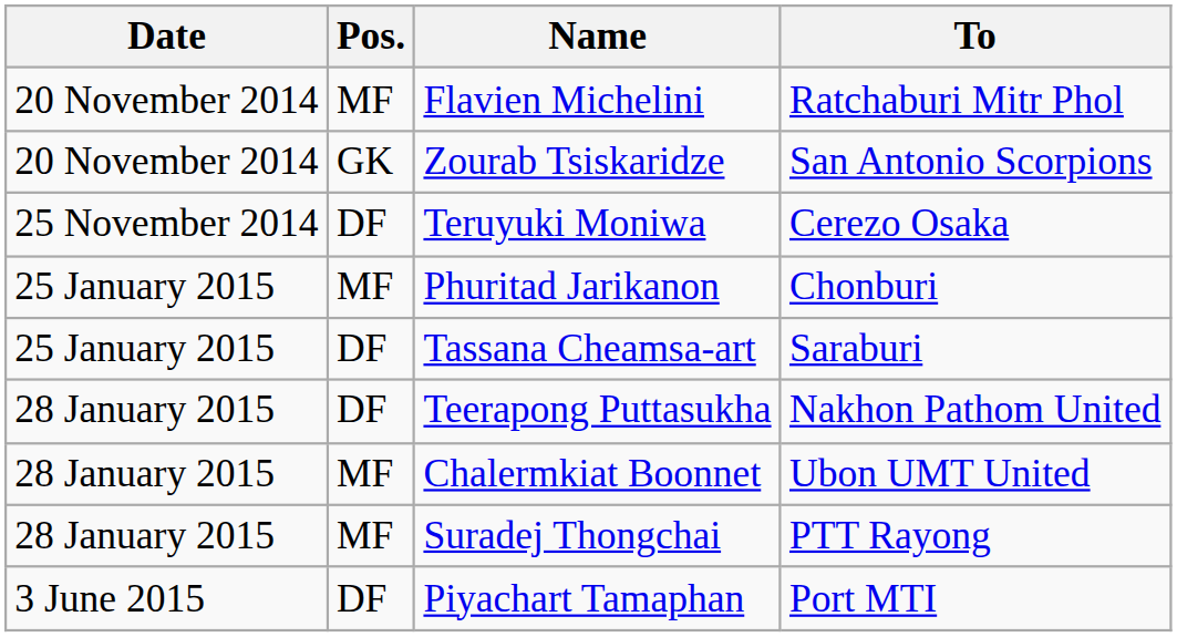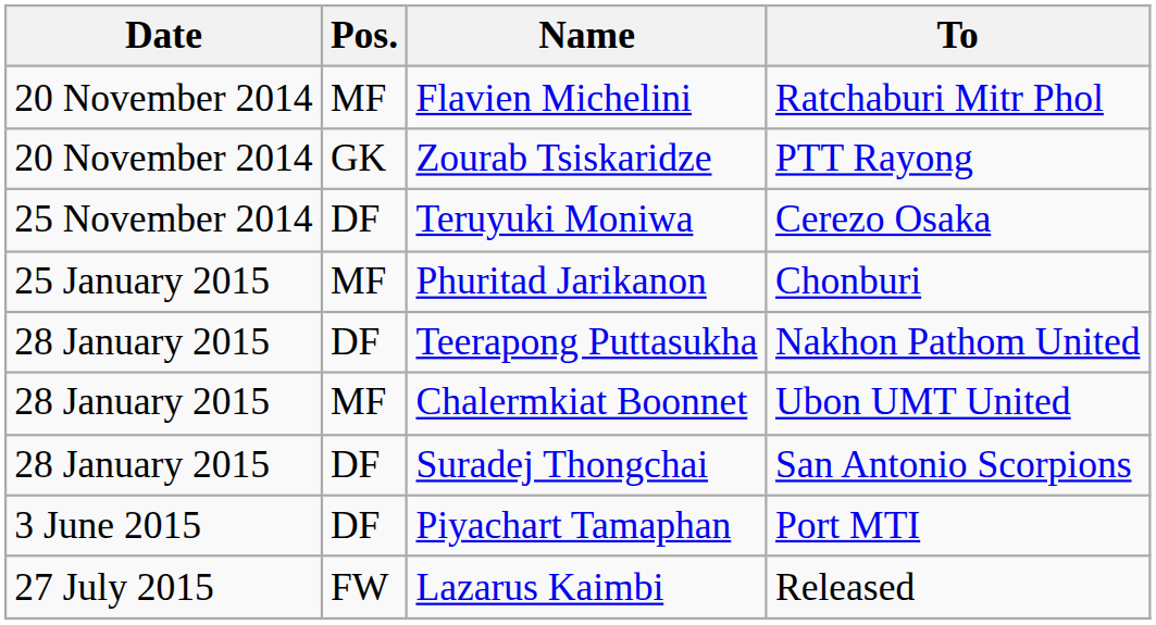 <table class="wikitable">
 <tr>
 <th>Date</th>
 <th>Pos.</th>
 <th>Name</th>
 <th>To</th>
 </tr>
 <tr>
 <td>20 November 2014</td>
 <td>MF</td>
 <td> <a href='#'>Flavien Michelini</a></td>
 <td> <a href='#'>Ratchaburi Mitr Phol</a></td>
 </tr>
 <tr>
 <td>20 November 2014</td>
 <td>GK</td>
 <td> <a href='#'>Zourab Tsiskaridze</a></td>
-<td> <a href='#'>San Antonio Scorpions</a></td>
+<td> <a href='#'>PTT Rayong</a></td>
 </tr>
 <tr>
 <td>25 November 2014</td>
 <td>DF</td>
 <td> <a href='#'>Teruyuki Moniwa</a></td>
 <td> <a href='#'>Cerezo Osaka</a></td>
 </tr>
 <tr>
 <td>25 January 2015</td>
 <td>MF</td>
 <td> <a href='#'>Phuritad Jarikanon</a></td>
 <td> <a href='#'>Chonburi</a></td>
-</tr>
-<tr>
-<td>25 January 2015</td>
-<td>DF</td>
-<td> <a href='#'>Tassana Cheamsa-art</a></td>
-<td> <a href='#'>Saraburi</a></td>
 </tr>
 <tr>
 <td>28 January 2015</td>
 <td>DF</td>
 <td> <a href='#'>Teerapong Puttasukha</a></td>
 <td> <a href='#'>Nakhon Pathom United</a></td>
 </tr>
 <tr>
 <td>28 January 2015</td>
 <td>MF</td>
 <td> <a href='#'>Chalermkiat Boonnet</a></td>
 <td> <a href='#'>Ubon UMT United</a></td>
 </tr>
 <tr>
 <td>28 January 2015</td>
-<td>MF</td>
+<td>DF</td>
 <td> <a href='#'>Suradej Thongchai</a></td>
-<td> <a href='#'>PTT Rayong</a></td>
+<td> <a href='#'>San Antonio Scorpions</a></td>
 </tr>
 <tr>
 <td>3 June 2015</td>
 <td>DF</td>
 <td> <a href='#'>Piyachart Tamaphan</a></td>
 <td> <a href='#'>Port MTI</a></td>
 </tr>
+<tr>
+<td>27 July 2015</td>
+<td>FW</td>
+<td> <a href='#'>Lazarus Kaimbi</a></td>
+<td>Released</td>
+</tr>
 </table>
